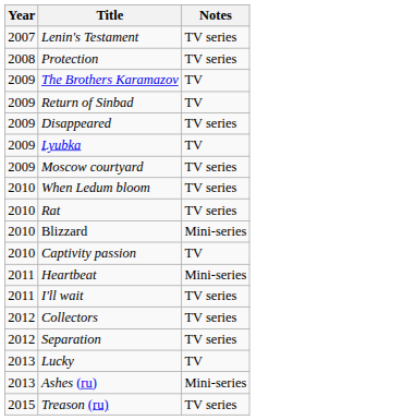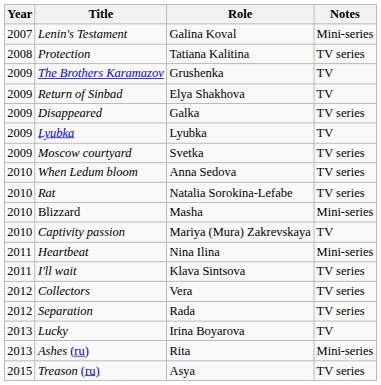 <table class="wikitable sortable">
 <tr>
 <th>Year</th>
 <th>Title</th>
+<th>Role</th>
 <th>Notes</th>
 </tr>
 <tr>
 <td>2007</td>
 <td><em>Lenin's Testament</em></td>
-<td>TV series</td>
+<td>Galina Koval</td>
+<td>Mini-series</td>
 </tr>
 <tr>
 <td>2008</td>
 <td><em>Protection</em></td>
+<td>Tatiana Kalitina</td>
 <td>TV series</td>
 </tr>
 <tr>
 <td>2009</td>
 <td><em><a href='#'>The Brothers Karamazov</a></em></td>
+<td>Grushenka</td>
 <td>TV</td>
 </tr>
 <tr>
 <td>2009</td>
 <td><em>Return of Sinbad</em></td>
+<td>Elya Shakhova</td>
 <td>TV</td>
 </tr>
 <tr>
 <td>2009</td>
 <td><em>Disappeared</em></td>
+<td>Galka</td>
 <td>TV series</td>
 </tr>
 <tr>
 <td>2009</td>
 <td><em><a href='#'>Lyubka</a></em></td>
+<td>Lyubka</td>
 <td>TV</td>
 </tr>
 <tr>
 <td>2009</td>
 <td><em>Moscow courtyard</em></td>
+<td>Svetka</td>
 <td>TV series</td>
 </tr>
 <tr>
 <td>2010</td>
 <td><em>When Ledum bloom</em></td>
+<td>Anna Sedova</td>
 <td>TV series</td>
 </tr>
 <tr>
 <td>2010</td>
 <td><em>Rat</em></td>
+<td>Natalia Sorokina-Lefabe</td>
 <td>TV series</td>
 </tr>
 <tr>
 <td>2010</td>
 <td>Blizzard</td>
+<td>Masha</td>
 <td>Mini-series</td>
 </tr>
 <tr>
 <td>2010</td>
 <td><em>Captivity passion</em></td>
+<td>Mariya (Mura) Zakrevskaya</td>
 <td>TV</td>
 </tr>
 <tr>
 <td>2011</td>
 <td><em>Heartbeat</em></td>
+<td>Nina Ilina</td>
 <td>Mini-series</td>
 </tr>
 <tr>
 <td>2011</td>
 <td><em>I'll wait</em></td>
+<td>Klava Sintsova</td>
 <td>TV series</td>
 </tr>
 <tr>
 <td>2012</td>
 <td><em>Collectors</em></td>
+<td>Vera</td>
 <td>TV series</td>
 </tr>
 <tr>
 <td>2012</td>
 <td><em>Separation</em></td>
+<td>Rada</td>
 <td>TV series</td>
 </tr>
 <tr>
 <td>2013</td>
 <td><em>Lucky</em></td>
+<td>Irina Boyarova</td>
 <td>TV</td>
 </tr>
 <tr>
 <td>2013</td>
 <td><em>Ashes</em> <a href='#'>(ru)</a></td>
+<td>Rita</td>
 <td>Mini-series</td>
 </tr>
 <tr>
 <td>2015</td>
 <td><em>Treason</em> <a href='#'>(ru)</a></td>
+<td>Asya</td>
 <td>TV series</td>
 </tr>
 </table>
